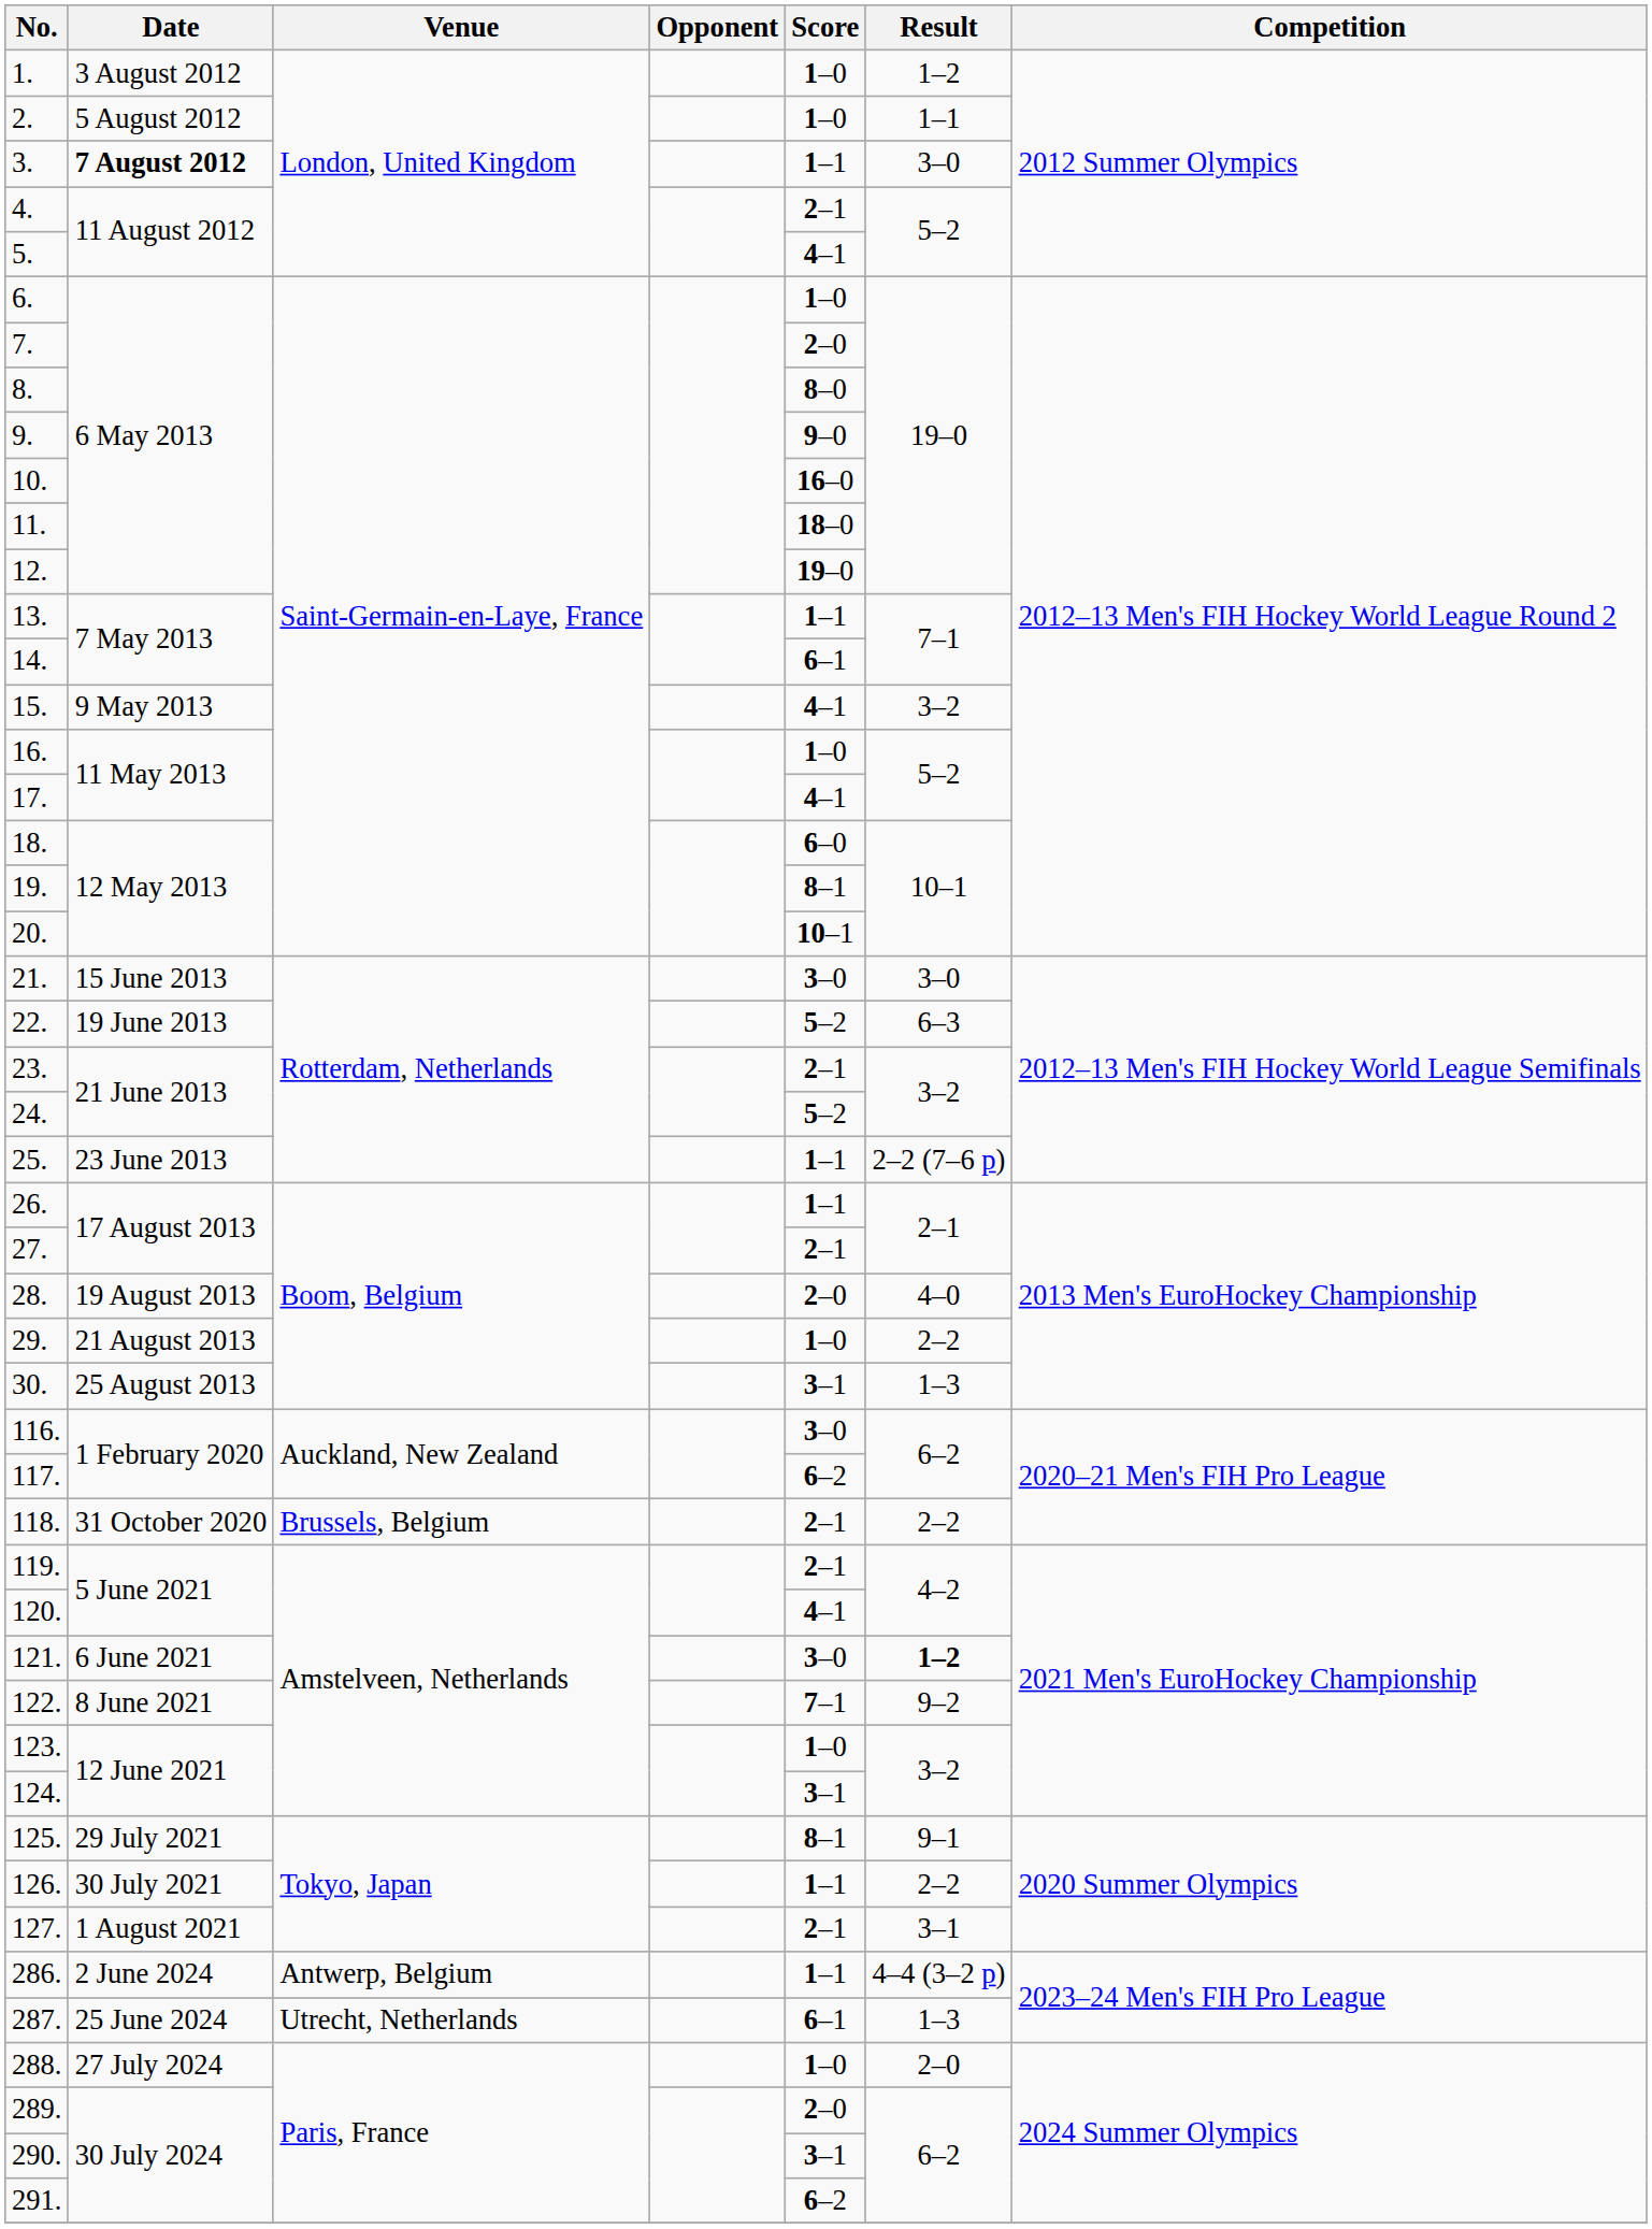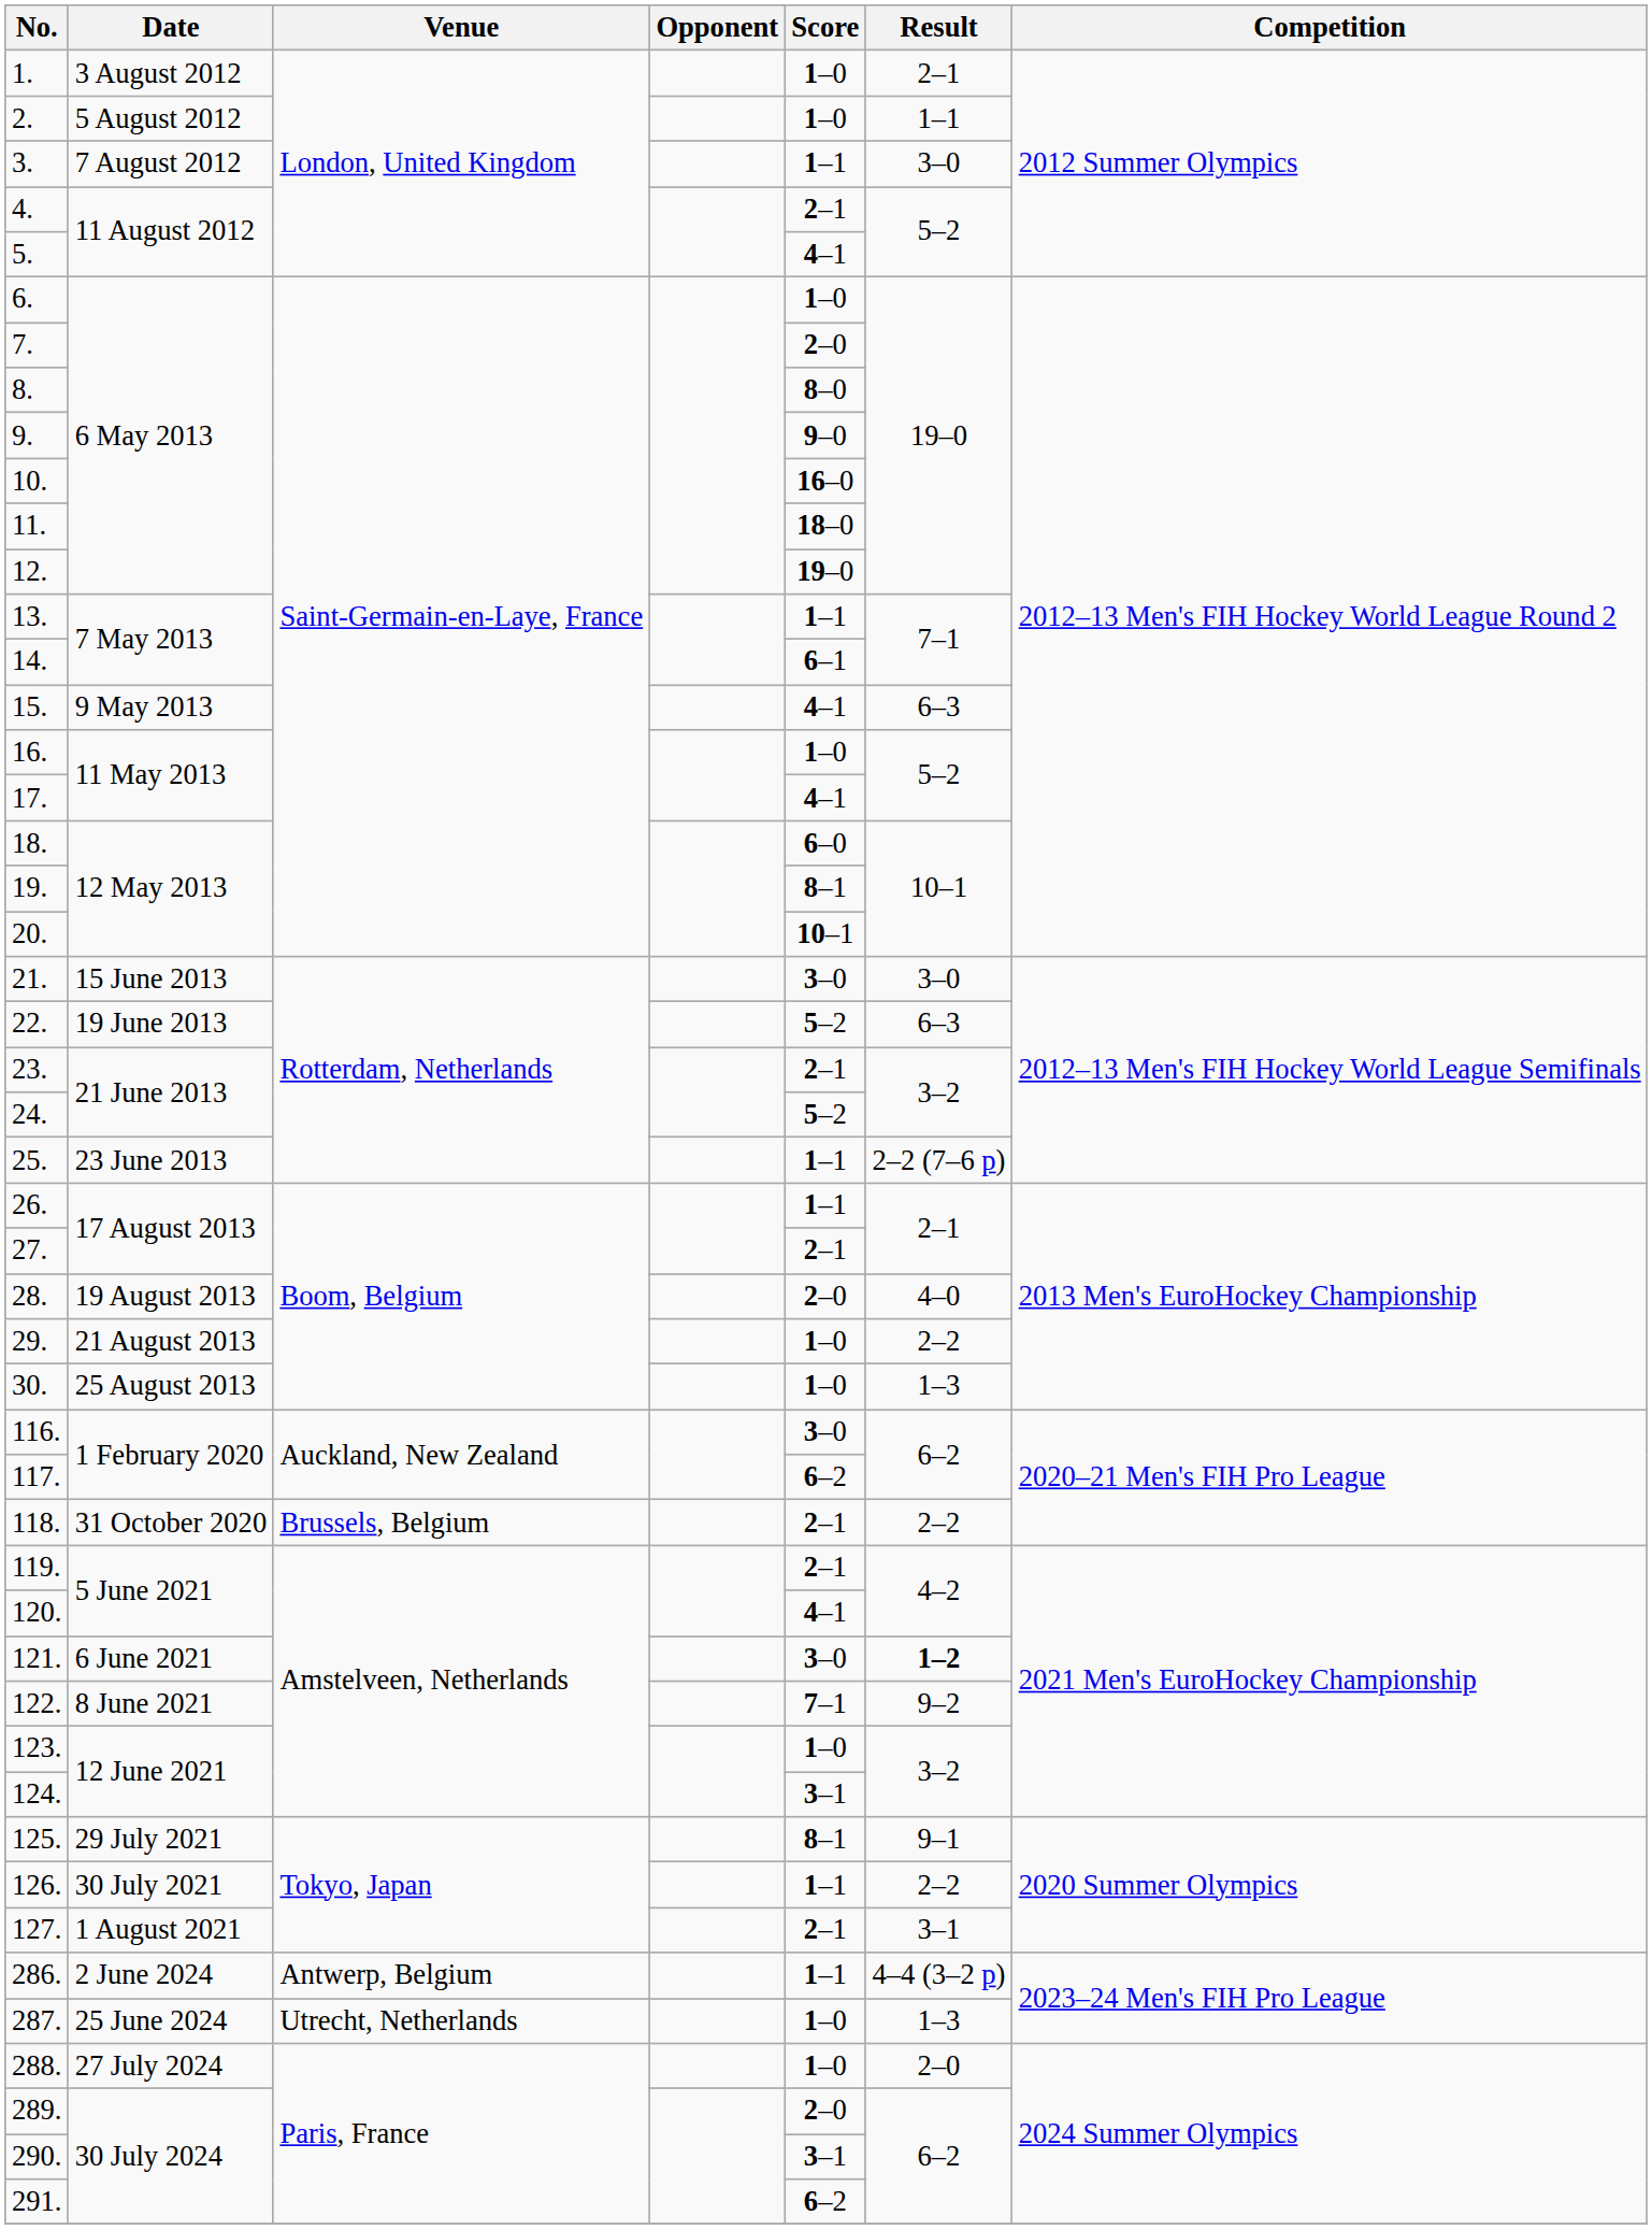 <table class="wikitable">
 <tr>
 <th>No.</th>
 <th>Date</th>
 <th>Venue</th>
 <th>Opponent</th>
 <th>Score</th>
 <th>Result</th>
 <th>Competition</th>
 </tr>
 <tr>
 <td>1.</td>
 <td>3 August 2012</td>
 <td rowspan=5><a href='#'>London</a>, <a href='#'>United Kingdom</a></td>
 <td></td>
 <td align=center><strong>1</strong>–0</td>
-<td align=center>1–2</td>
+<td align=center>2–1</td>
 <td rowspan=5><a href='#'>2012 Summer Olympics</a></td>
 </tr>
 <tr>
 <td>2.</td>
 <td>5 August 2012</td>
 <td></td>
 <td align=center><strong>1</strong>–0</td>
 <td align=center>1–1</td>
 </tr>
 <tr>
 <td>3.</td>
-<td><strong>7 August 2012</strong></td>
+<td>7 August 2012</td>
 <td></td>
 <td align=center><strong>1</strong>–1</td>
 <td align=center>3–0</td>
 </tr>
 <tr>
 <td>4.</td>
 <td rowspan=2>11 August 2012</td>
 <td rowspan=2></td>
 <td align=center><strong>2</strong>–1</td>
 <td rowspan=2 align=center>5–2</td>
 </tr>
 <tr>
 <td>5.</td>
 <td align=center><strong>4</strong>–1</td>
 </tr>
 <tr>
 <td>6.</td>
 <td rowspan=7>6 May 2013</td>
 <td rowspan=15><a href='#'>Saint-Germain-en-Laye</a>, <a href='#'>France</a></td>
 <td rowspan=7></td>
 <td align=center><strong>1</strong>–0</td>
 <td rowspan=7 align=center>19–0</td>
 <td rowspan=15><a href='#'>2012–13 Men's FIH Hockey World League Round 2</a></td>
 </tr>
 <tr>
 <td>7.</td>
 <td align=center><strong>2</strong>–0</td>
 </tr>
 <tr>
 <td>8.</td>
 <td align=center><strong>8</strong>–0</td>
 </tr>
 <tr>
 <td>9.</td>
 <td align=center><strong>9</strong>–0</td>
 </tr>
 <tr>
 <td>10.</td>
 <td align=center><strong>16</strong>–0</td>
 </tr>
 <tr>
 <td>11.</td>
 <td align=center><strong>18</strong>–0</td>
 </tr>
 <tr>
 <td>12.</td>
 <td align=center><strong>19</strong>–0</td>
 </tr>
 <tr>
 <td>13.</td>
 <td rowspan=2>7 May 2013</td>
 <td rowspan=2></td>
 <td align=center><strong>1</strong>–1</td>
 <td rowspan=2 align=center>7–1</td>
 </tr>
 <tr>
 <td>14.</td>
 <td align=center><strong>6</strong>–1</td>
 </tr>
 <tr>
 <td>15.</td>
 <td>9 May 2013</td>
 <td></td>
 <td align=center><strong>4</strong>–1</td>
-<td align=center>3–2</td>
+<td align=center>6–3</td>
 </tr>
 <tr>
 <td>16.</td>
 <td rowspan=2>11 May 2013</td>
 <td rowspan=2></td>
 <td align=center><strong>1</strong>–0</td>
 <td rowspan=2 align=center>5–2</td>
 </tr>
 <tr>
 <td>17.</td>
 <td align=center><strong>4</strong>–1</td>
 </tr>
 <tr>
 <td>18.</td>
 <td rowspan=3>12 May 2013</td>
 <td rowspan=3></td>
 <td align=center><strong>6</strong>–0</td>
 <td rowspan=3 align=center>10–1</td>
 </tr>
 <tr>
 <td>19.</td>
 <td align=center><strong>8</strong>–1</td>
 </tr>
 <tr>
 <td>20.</td>
 <td align=center><strong>10</strong>–1</td>
 </tr>
 <tr>
 <td>21.</td>
 <td>15 June 2013</td>
 <td rowspan=5><a href='#'>Rotterdam</a>, <a href='#'>Netherlands</a></td>
 <td></td>
 <td align=center><strong>3</strong>–0</td>
 <td align=center>3–0</td>
 <td rowspan=5><a href='#'>2012–13 Men's FIH Hockey World League Semifinals</a></td>
 </tr>
 <tr>
 <td>22.</td>
 <td>19 June 2013</td>
 <td></td>
 <td align=center><strong>5</strong>–2</td>
 <td align=center>6–3</td>
 </tr>
 <tr>
 <td>23.</td>
 <td rowspan=2>21 June 2013</td>
 <td rowspan=2></td>
 <td align=center><strong>2</strong>–1</td>
 <td rowspan=2 align=center>3–2</td>
 </tr>
 <tr>
 <td>24.</td>
 <td align=center><strong>5</strong>–2</td>
 </tr>
 <tr>
 <td>25.</td>
 <td>23 June 2013</td>
 <td></td>
 <td align=center><strong>1</strong>–1</td>
 <td align=center>2–2 (7–6 <a href='#'>p</a>)</td>
 </tr>
 <tr>
 <td>26.</td>
 <td rowspan=2>17 August 2013</td>
 <td rowspan=5><a href='#'>Boom</a>, <a href='#'>Belgium</a></td>
 <td rowspan=2></td>
 <td align=center><strong>1</strong>–1</td>
 <td rowspan=2 align=center>2–1</td>
 <td rowspan=5><a href='#'>2013 Men's EuroHockey Championship</a></td>
 </tr>
 <tr>
 <td>27.</td>
 <td align=center><strong>2</strong>–1</td>
 </tr>
 <tr>
 <td>28.</td>
 <td>19 August 2013</td>
 <td></td>
 <td align=center><strong>2</strong>–0</td>
 <td align=center>4–0</td>
 </tr>
 <tr>
 <td>29.</td>
 <td>21 August 2013</td>
 <td></td>
 <td align=center><strong>1</strong>–0</td>
 <td align=center>2–2</td>
 </tr>
 <tr>
 <td>30.</td>
 <td>25 August 2013</td>
 <td></td>
-<td align=center><strong>3</strong>–1</td>
+<td align=center><strong>1</strong>–0</td>
 <td align=center>1–3</td>
 </tr>
 <tr>
 <td>116.</td>
 <td rowspan=2>1 February 2020</td>
 <td rowspan=2>Auckland, New Zealand</td>
 <td rowspan=2></td>
 <td align=center><strong>3</strong>–0</td>
 <td rowspan=2 align=center>6–2</td>
 <td rowspan=3><a href='#'>2020–21 Men's FIH Pro League</a></td>
 </tr>
 <tr>
 <td>117.</td>
 <td align=center><strong>6</strong>–2</td>
 </tr>
 <tr>
 <td>118.</td>
 <td>31 October 2020</td>
 <td><a href='#'>Brussels</a>, Belgium</td>
 <td></td>
 <td align=center><strong>2</strong>–1</td>
 <td align=center>2–2</td>
 </tr>
 <tr>
 <td>119.</td>
 <td rowspan=2>5 June 2021</td>
 <td rowspan=6>Amstelveen, Netherlands</td>
 <td rowspan=2></td>
 <td align=center><strong>2</strong>–1</td>
 <td rowspan=2 align=center>4–2</td>
 <td rowspan=6><a href='#'>2021 Men's EuroHockey Championship</a></td>
 </tr>
 <tr>
 <td>120.</td>
 <td align=center><strong>4</strong>–1</td>
 </tr>
 <tr>
 <td>121.</td>
 <td>6 June 2021</td>
 <td></td>
 <td align=center><strong>3</strong>–0</td>
 <td align=center><strong>1–2</strong></td>
 </tr>
 <tr>
 <td>122.</td>
 <td>8 June 2021</td>
 <td></td>
 <td align=center><strong>7</strong>–1</td>
 <td align=center>9–2</td>
 </tr>
 <tr>
 <td>123.</td>
 <td rowspan=2>12 June 2021</td>
 <td rowspan=2></td>
 <td align=center><strong>1</strong>–0</td>
 <td rowspan=2 align=center>3–2</td>
 </tr>
 <tr>
 <td>124.</td>
 <td align=center><strong>3</strong>–1</td>
 </tr>
 <tr>
 <td>125.</td>
 <td>29 July 2021</td>
 <td rowspan=3><a href='#'>Tokyo</a>, <a href='#'>Japan</a></td>
 <td></td>
 <td align=center><strong>8</strong>–1</td>
 <td align=center>9–1</td>
 <td rowspan=3><a href='#'>2020 Summer Olympics</a></td>
 </tr>
 <tr>
 <td>126.</td>
 <td>30 July 2021</td>
 <td></td>
 <td align=center><strong>1</strong>–1</td>
 <td align=center>2–2</td>
 </tr>
 <tr>
 <td>127.</td>
 <td>1 August 2021</td>
 <td></td>
 <td align=center><strong>2</strong>–1</td>
 <td align=center>3–1</td>
 </tr>
 <tr>
 <td>286.</td>
 <td>2 June 2024</td>
 <td>Antwerp, Belgium</td>
 <td></td>
 <td align=center><strong>1</strong>–1</td>
 <td align=center>4–4 (3–2 <a href='#'>p</a>)</td>
 <td rowspan=2><a href='#'>2023–24 Men's FIH Pro League</a></td>
 </tr>
 <tr>
 <td>287.</td>
 <td>25 June 2024</td>
 <td>Utrecht, Netherlands</td>
 <td></td>
-<td align=center><strong>6</strong>–1</td>
+<td align=center><strong>1</strong>–0</td>
 <td align=center>1–3</td>
 </tr>
 <tr>
 <td>288.</td>
 <td>27 July 2024</td>
 <td rowspan=4><a href='#'>Paris</a>, France</td>
 <td></td>
 <td align=center><strong>1</strong>–0</td>
 <td align=center>2–0</td>
 <td rowspan=4><a href='#'>2024 Summer Olympics</a></td>
 </tr>
 <tr>
 <td>289.</td>
 <td rowspan=3>30 July 2024</td>
 <td rowspan=3></td>
 <td align=center><strong>2</strong>–0</td>
 <td rowspan=3 align=center>6–2</td>
 </tr>
 <tr>
 <td>290.</td>
 <td align=center><strong>3</strong>–1</td>
 </tr>
 <tr>
 <td>291.</td>
 <td align=center><strong>6</strong>–2</td>
 </tr>
 <tr>
 </tr>
 </table>
